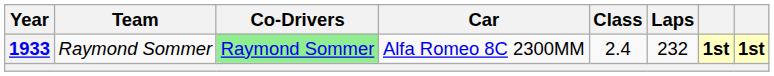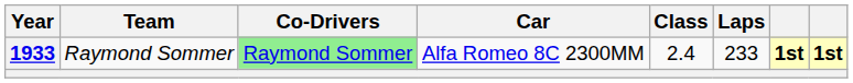 <table class="wikitable" style="text-align:center; font-size:90%">
 <tr>
 <th>Year</th>
 <th>Team</th>
 <th>Co-Drivers</th>
 <th>Car</th>
 <th>Class</th>
 <th>Laps</th>
 <th></th>
 <th></th>
 </tr>
 <tr>
 <th><a href='#'>1933</a></th>
 <td align="left"> <em>Raymond Sommer</em></td>
 <td align="left" style="background: lightgreen;"> <a href='#'>Raymond Sommer</a></td>
 <td align="left"><a href='#'>Alfa Romeo 8C</a> 2300MM</td>
 <td>2.4</td>
-<td>232</td>
+<td>233</td>
 <td style="background:#ffffbf;"><strong>1st</strong></td>
 <td style="background:#ffffbf;"><strong>1st</strong></td>
 </tr>
 <tr>
 <th colspan="8"></th>
 </tr>
 </table>
